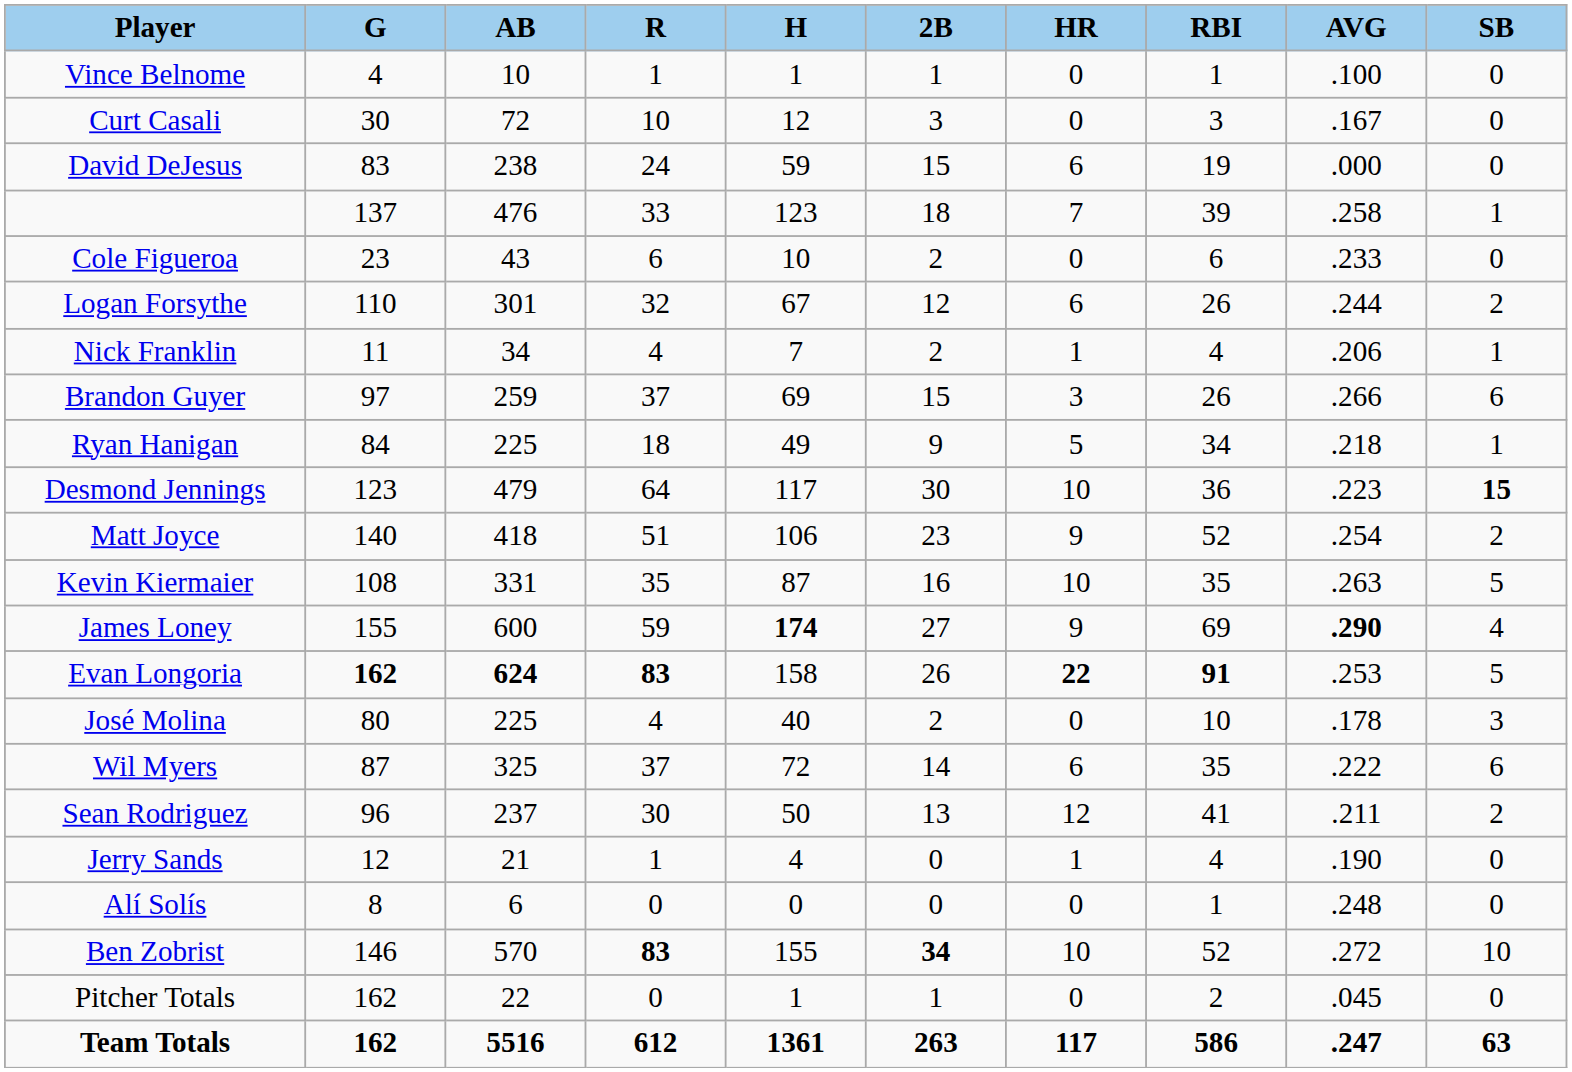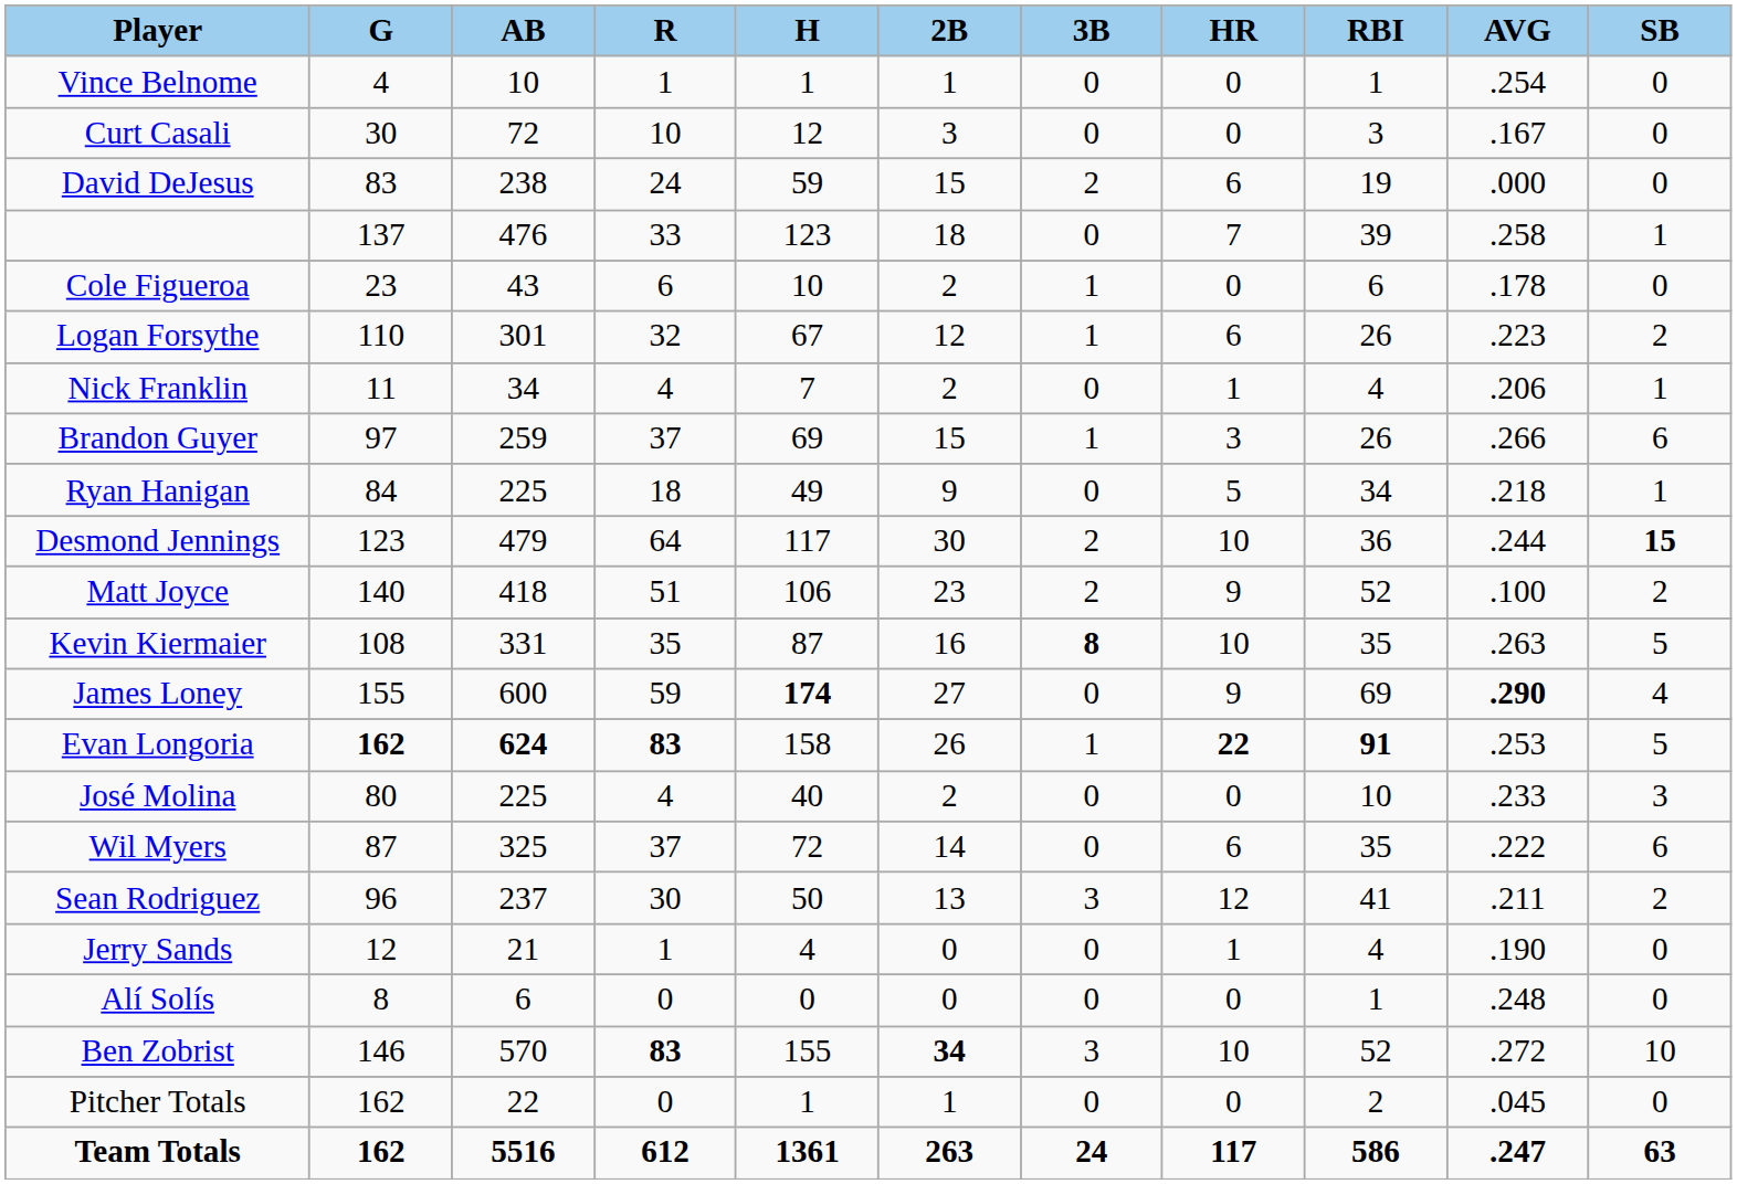 <table class="wikitable sortable">
 <tr>
 <th style="background:#9eceee; width:15%;">Player</th>
 <th style="background:#9eceee; width:7%;">G</th>
 <th style="background:#9eceee; width:7%;">AB</th>
 <th style="background:#9eceee; width:7%;">R</th>
 <th style="background:#9eceee; width:7%;">H</th>
 <th style="background:#9eceee; width:7%;">2B</th>
+<th style="background:#9eceee; width:7%;">3B</th>
 <th style="background:#9eceee; width:7%;">HR</th>
 <th style="background:#9eceee; width:7%;">RBI</th>
 <th style="background:#9eceee; width:7%;">AVG</th>
 <th style="background:#9eceee; width:7%;">SB</th>
 </tr>
 <tr style="text-align:center;">
 <td><a href='#'>Vince Belnome</a></td>
 <td>4</td>
 <td>10</td>
 <td>1</td>
 <td>1</td>
 <td>1</td>
 <td>0</td>
+<td>0</td>
 <td>1</td>
-<td>.100</td>
+<td>.254</td>
 <td>0</td>
 </tr>
 <tr align=center>
 <td><a href='#'>Curt Casali</a></td>
 <td>30</td>
 <td>72</td>
 <td>10</td>
 <td>12</td>
 <td>3</td>
+<td>0</td>
 <td>0</td>
 <td>3</td>
 <td>.167</td>
 <td>0</td>
 </tr>
 <tr align=center>
 <td><a href='#'>David DeJesus</a></td>
 <td>83</td>
 <td>238</td>
 <td>24</td>
 <td>59</td>
 <td>15</td>
+<td>2</td>
 <td>6</td>
 <td>19</td>
 <td>.000</td>
 <td>0</td>
 </tr>
 <tr style="text-align:center;">
 <td></td>
 <td>137</td>
 <td>476</td>
 <td>33</td>
 <td>123</td>
 <td>18</td>
+<td>0</td>
 <td>7</td>
 <td>39</td>
 <td>.258</td>
 <td>1</td>
 </tr>
 <tr align=center>
 <td><a href='#'>Cole Figueroa</a></td>
 <td>23</td>
 <td>43</td>
 <td>6</td>
 <td>10</td>
 <td>2</td>
+<td>1</td>
 <td>0</td>
 <td>6</td>
-<td>.233</td>
+<td>.178</td>
 <td>0</td>
 </tr>
 <tr align=center>
 <td><a href='#'>Logan Forsythe</a></td>
 <td>110</td>
 <td>301</td>
 <td>32</td>
 <td>67</td>
 <td>12</td>
+<td>1</td>
 <td>6</td>
 <td>26</td>
-<td>.244</td>
+<td>.223</td>
 <td>2</td>
 </tr>
 <tr align=center>
 <td><a href='#'>Nick Franklin</a></td>
 <td>11</td>
 <td>34</td>
 <td>4</td>
 <td>7</td>
 <td>2</td>
+<td>0</td>
 <td>1</td>
 <td>4</td>
 <td>.206</td>
 <td>1</td>
 </tr>
 <tr align=center>
 <td><a href='#'>Brandon Guyer</a></td>
 <td>97</td>
 <td>259</td>
 <td>37</td>
 <td>69</td>
 <td>15</td>
+<td>1</td>
 <td>3</td>
 <td>26</td>
 <td>.266</td>
 <td>6</td>
 </tr>
 <tr align=center>
 <td><a href='#'>Ryan Hanigan</a></td>
 <td>84</td>
 <td>225</td>
 <td>18</td>
 <td>49</td>
 <td>9</td>
+<td>0</td>
 <td>5</td>
 <td>34</td>
 <td>.218</td>
 <td>1</td>
 </tr>
 <tr align=center>
 <td><a href='#'>Desmond Jennings</a></td>
 <td>123</td>
 <td>479</td>
 <td>64</td>
 <td>117</td>
 <td>30</td>
+<td>2</td>
 <td>10</td>
 <td>36</td>
-<td>.223</td>
+<td>.244</td>
 <td><strong>15</strong></td>
 </tr>
 <tr align=center>
 <td><a href='#'>Matt Joyce</a></td>
 <td>140</td>
 <td>418</td>
 <td>51</td>
 <td>106</td>
 <td>23</td>
+<td>2</td>
 <td>9</td>
 <td>52</td>
-<td>.254</td>
+<td>.100</td>
 <td>2</td>
 </tr>
 <tr align=center>
 <td><a href='#'>Kevin Kiermaier</a></td>
 <td>108</td>
 <td>331</td>
 <td>35</td>
 <td>87</td>
 <td>16</td>
+<td><strong>8</strong></td>
 <td>10</td>
 <td>35</td>
 <td>.263</td>
 <td>5</td>
 </tr>
 <tr align=center>
 <td><a href='#'>James Loney</a></td>
 <td>155</td>
 <td>600</td>
 <td>59</td>
 <td><strong>174</strong></td>
 <td>27</td>
+<td>0</td>
 <td>9</td>
 <td>69</td>
 <td><strong>.290</strong></td>
 <td>4</td>
 </tr>
 <tr align=center>
 <td><a href='#'>Evan Longoria</a></td>
 <td><strong>162</strong></td>
 <td><strong>624</strong></td>
 <td><strong>83</strong></td>
 <td>158</td>
 <td>26</td>
+<td>1</td>
 <td><strong>22</strong></td>
 <td><strong>91</strong></td>
 <td>.253</td>
 <td>5</td>
 </tr>
 <tr align=center>
 <td><a href='#'>José Molina</a></td>
 <td>80</td>
 <td>225</td>
 <td>4</td>
 <td>40</td>
 <td>2</td>
 <td>0</td>
+<td>0</td>
 <td>10</td>
-<td>.178</td>
+<td>.233</td>
 <td>3</td>
 </tr>
 <tr align=center>
 <td><a href='#'>Wil Myers</a></td>
 <td>87</td>
 <td>325</td>
 <td>37</td>
 <td>72</td>
 <td>14</td>
+<td>0</td>
 <td>6</td>
 <td>35</td>
 <td>.222</td>
 <td>6</td>
 </tr>
 <tr align=center>
 <td><a href='#'>Sean Rodriguez</a></td>
 <td>96</td>
 <td>237</td>
 <td>30</td>
 <td>50</td>
 <td>13</td>
+<td>3</td>
 <td>12</td>
 <td>41</td>
 <td>.211</td>
 <td>2</td>
 </tr>
 <tr align=center>
 <td><a href='#'>Jerry Sands</a></td>
 <td>12</td>
 <td>21</td>
 <td>1</td>
 <td>4</td>
 <td>0</td>
+<td>0</td>
 <td>1</td>
 <td>4</td>
 <td>.190</td>
 <td>0</td>
 </tr>
 <tr align=center>
 <td><a href='#'>Alí Solís</a></td>
 <td>8</td>
 <td>6</td>
+<td>0</td>
 <td>0</td>
 <td>0</td>
 <td>0</td>
 <td>0</td>
 <td>1</td>
 <td>.248</td>
 <td>0</td>
 </tr>
 <tr align=center>
 <td><a href='#'>Ben Zobrist</a></td>
 <td>146</td>
 <td>570</td>
 <td><strong>83</strong></td>
 <td>155</td>
 <td><strong>34</strong></td>
+<td>3</td>
 <td>10</td>
 <td>52</td>
 <td>.272</td>
 <td>10</td>
 </tr>
 <tr align=center>
 <td>Pitcher Totals</td>
 <td>162</td>
 <td>22</td>
 <td>0</td>
 <td>1</td>
 <td>1</td>
 <td>0</td>
+<td>0</td>
 <td>2</td>
 <td>.045</td>
 <td>0</td>
 </tr>
 <tr align=center>
 <td><strong>Team Totals</strong></td>
 <td><strong>162</strong></td>
 <td><strong>5516</strong></td>
 <td><strong>612</strong></td>
 <td><strong>1361</strong></td>
 <td><strong>263</strong></td>
+<td><strong>24</strong></td>
 <td><strong>117</strong></td>
 <td><strong>586</strong></td>
 <td><strong>.247</strong></td>
 <td><strong>63</strong></td>
 </tr>
 </table>
